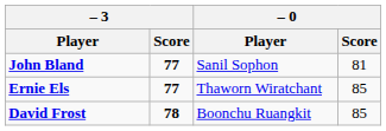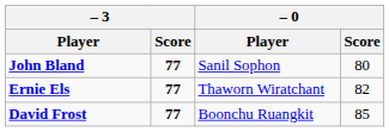 <table class=wikitable>
 <tr>
 <th colspan=2> – 3</th>
 <th colspan=2> – 0</th>
 </tr>
 <tr>
 <th width=145>Player</th>
 <th>Score</th>
 <th width=145>Player</th>
 <th>Score</th>
 </tr>
 <tr>
 <td><strong><a href='#'>John Bland</a></strong></td>
 <td align=center><strong>77</strong></td>
 <td><a href='#'>Sanil Sophon</a></td>
-<td align=center>81</td>
+<td align=center>80</td>
 </tr>
 <tr>
 <td><strong><a href='#'>Ernie Els</a></strong></td>
 <td align=center><strong>77</strong></td>
 <td><a href='#'>Thaworn Wiratchant</a></td>
-<td align=center>85</td>
+<td align=center>82</td>
 </tr>
 <tr>
 <td><strong><a href='#'>David Frost</a></strong></td>
-<td align=center><strong>78</strong></td>
+<td align=center><strong>77</strong></td>
 <td><a href='#'>Boonchu Ruangkit</a></td>
 <td align=center>85</td>
 </tr>
 </table>
